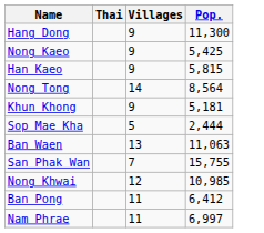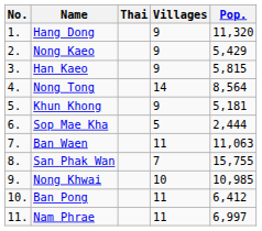 <table class="wikitable sortable">
 <tr>
+<th>No.</th>
 <th>Name</th>
 <th>Thai</th>
 <th>Villages</th>
 <th><a href='#'>Pop.</a></th>
 </tr>
 <tr>
+<td>1.</td>
 <td><a href='#'>Hang Dong</a></td>
 <td></td>
 <td>9</td>
-<td>11,300</td>
+<td>11,320</td>
 </tr>
 <tr>
+<td>2.</td>
 <td><a href='#'>Nong Kaeo</a></td>
 <td></td>
 <td>9</td>
-<td>5,425</td>
+<td>5,429</td>
 </tr>
 <tr>
+<td>3.</td>
 <td><a href='#'>Han Kaeo</a></td>
 <td></td>
 <td>9</td>
 <td>5,815</td>
 </tr>
 <tr>
+<td>4.</td>
 <td><a href='#'>Nong Tong</a></td>
 <td></td>
 <td>14</td>
 <td>8,564</td>
 </tr>
 <tr>
+<td>5.</td>
 <td><a href='#'>Khun Khong</a></td>
 <td></td>
 <td>9</td>
 <td>5,181</td>
 </tr>
 <tr>
+<td>6.</td>
 <td><a href='#'>Sop Mae Kha</a></td>
 <td></td>
 <td>5</td>
 <td>2,444</td>
 </tr>
 <tr>
+<td>7.</td>
 <td><a href='#'>Ban Waen</a></td>
 <td></td>
-<td>13</td>
+<td>11</td>
 <td>11,063</td>
 </tr>
 <tr>
+<td>8.</td>
 <td><a href='#'>San Phak Wan</a></td>
 <td></td>
 <td>7</td>
 <td>15,755</td>
 </tr>
 <tr>
+<td>9.</td>
 <td><a href='#'>Nong Khwai</a></td>
 <td></td>
-<td>12</td>
+<td>10</td>
 <td>10,985</td>
 </tr>
 <tr>
+<td>10.</td>
 <td><a href='#'>Ban Pong</a></td>
 <td></td>
 <td>11</td>
 <td>6,412</td>
 </tr>
 <tr>
+<td>11.</td>
 <td><a href='#'>Nam Phrae</a></td>
 <td></td>
 <td>11</td>
 <td>6,997</td>
 </tr>
 </table>
